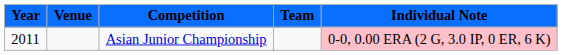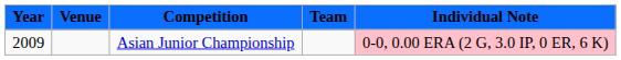 <table class="wikitable">
 <tr>
 <th style="background:#0A6EFF"><span> Year </span></th>
 <th style="background:#0A6EFF"><span> Venue </span></th>
 <th style="background:#0A6EFF"><span> Competition </span></th>
 <th style="background:#0A6EFF"><span> Team </span></th>
 <th style="background:#0A6EFF"><span> Individual Note </span></th>
 </tr>
 <tr>
-<td> 2011 </td>
+<td> 2009 </td>
 <td>  </td>
 <td> <a href='#'>Asian Junior Championship</a> </td>
 <td style="text-align:center">  </td>
 <td style="background: pink; text-align:center"> 0-0, 0.00 ERA (2 G, 3.0 IP, 0 ER, 6 K) </td>
 </tr>
 </table>
